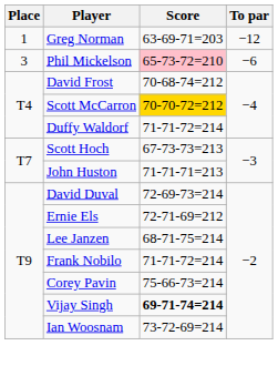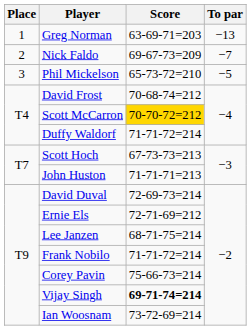 <table class="wikitable">
 <tr>
 <th>Place</th>
 <th>Player</th>
 <th>Score</th>
 <th>To par</th>
 </tr>
 <tr>
 <td align=center>1</td>
 <td> <a href='#'>Greg Norman</a></td>
 <td>63-69-71=203</td>
-<td align=center>−12</td>
+<td align=center>−13</td>
+</tr>
+<tr>
+<td align=center>2</td>
+<td> <a href='#'>Nick Faldo</a></td>
+<td>69-67-73=209</td>
+<td align=center>−7</td>
 </tr>
 <tr>
 <td align=center>3</td>
 <td> <a href='#'>Phil Mickelson</a></td>
-<td style="background: pink;">65-73-72=210</td>
-<td align=center>−6</td>
+<td>65-73-72=210</td>
+<td align=center>−5</td>
 </tr>
 <tr>
 <td rowspan="3" align=center>T4</td>
 <td> <a href='#'>David Frost</a></td>
 <td>70-68-74=212</td>
 <td rowspan="3" align=center>−4</td>
 </tr>
 <tr>
 <td> <a href='#'>Scott McCarron</a></td>
 <td align=center style="background: gold;">70-70-72=212</td>
 </tr>
 <tr>
 <td> <a href='#'>Duffy Waldorf</a></td>
 <td align=center>71-71-72=214</td>
 </tr>
 <tr>
 <td rowspan="2" align=center>T7</td>
 <td> <a href='#'>Scott Hoch</a></td>
 <td>67-73-73=213</td>
 <td rowspan="2" align=center>−3</td>
 </tr>
 <tr>
 <td> <a href='#'>John Huston</a></td>
 <td align=center>71-71-71=213</td>
 </tr>
 <tr>
 <td rowspan="7" align=center>T9</td>
 <td> <a href='#'>David Duval</a></td>
 <td align=center>72-69-73=214</td>
 <td rowspan="7" align=center>−2</td>
 </tr>
 <tr>
 <td> <a href='#'>Ernie Els</a></td>
 <td align=center>72-71-69=212</td>
 </tr>
 <tr>
 <td> <a href='#'>Lee Janzen</a></td>
 <td align=center>68-71-75=214</td>
 </tr>
 <tr>
 <td> <a href='#'>Frank Nobilo</a></td>
 <td align=center>71-71-72=214</td>
 </tr>
 <tr>
 <td> <a href='#'>Corey Pavin</a></td>
 <td align=center>75-66-73=214</td>
 </tr>
 <tr>
 <td> <a href='#'>Vijay Singh</a></td>
 <td align=center><strong>69-71-74=214</strong></td>
 </tr>
 <tr>
 <td> <a href='#'>Ian Woosnam</a></td>
 <td>73-72-69=214</td>
 </tr>
 </table>
